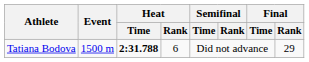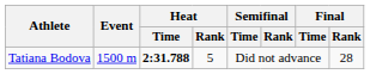 <table class="wikitable" style="font-size:90%">
 <tr>
 <th rowspan=2>Athlete</th>
 <th rowspan=2>Event</th>
 <th colspan=2>Heat</th>
 <th colspan=2>Semifinal</th>
 <th colspan=2>Final</th>
 </tr>
 <tr style="font-size:95%">
 <th>Time</th>
 <th>Rank</th>
 <th>Time</th>
 <th>Rank</th>
 <th>Time</th>
 <th>Rank</th>
 </tr>
 <tr align=center>
 <td align=left><a href='#'>Tatiana Bodova</a></td>
 <td align=left><a href='#'>1500 m</a></td>
 <td><strong>2:31.788</strong></td>
-<td>6</td>
+<td>5</td>
 <td colspan=3>Did not advance</td>
-<td>29</td>
+<td>28</td>
 </tr>
 </table>
